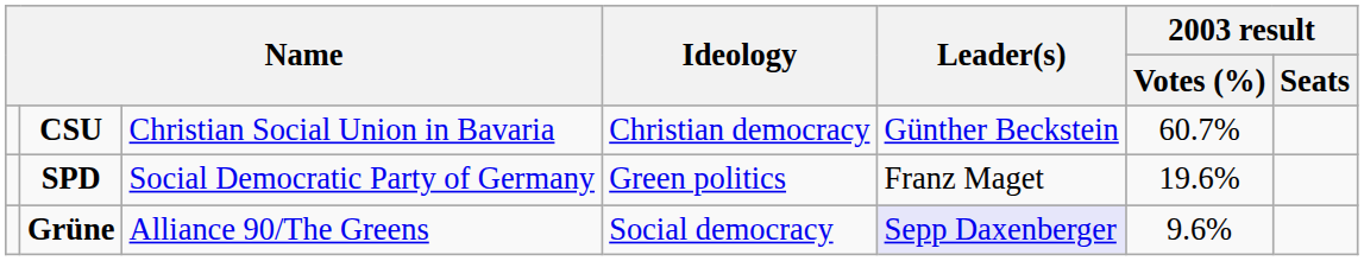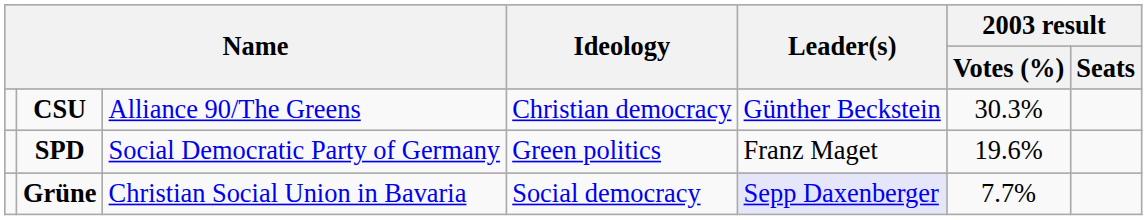 <table class="wikitable">
 <tr>
 <th rowspan=2 colspan=3>Name</th>
 <th rowspan=2>Ideology</th>
 <th rowspan=2>Leader(s)</th>
 <th colspan=2>2003 result</th>
 </tr>
 <tr>
 <th>Votes (%)</th>
 <th>Seats</th>
 </tr>
 <tr>
 <td bgcolor=></td>
 <td align=center><strong>CSU</strong></td>
-<td><a href='#'>Christian Social Union in Bavaria</a><br></td>
+<td><a href='#'>Alliance 90/The Greens</a><br></td>
 <td><a href='#'>Christian democracy</a></td>
 <td><a href='#'>Günther Beckstein</a></td>
-<td align=center>60.7%</td>
+<td align=center>30.3%</td>
 <td></td>
 </tr>
 <tr>
 <td bgcolor=></td>
 <td align=center><strong>SPD</strong></td>
 <td><a href='#'>Social Democratic Party of Germany</a><br></td>
 <td><a href='#'>Green politics</a></td>
 <td>Franz Maget</td>
 <td align=center>19.6%</td>
 <td></td>
 </tr>
 <tr>
 <td bgcolor=></td>
 <td align=center><strong>Grüne</strong></td>
-<td><a href='#'>Alliance 90/The Greens</a><br></td>
+<td><a href='#'>Christian Social Union in Bavaria</a><br></td>
 <td><a href='#'>Social democracy</a></td>
 <td style="background: lavender;"><a href='#'>Sepp Daxenberger</a></td>
-<td align=center>9.6%</td>
+<td align=center>7.7%</td>
 <td></td>
 </tr>
 </table>
